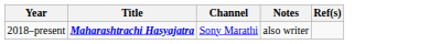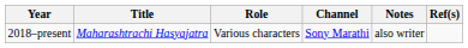 <table class="wikitable">
 <tr>
 <th>Year</th>
 <th>Title</th>
+<th>Role</th>
 <th>Channel</th>
 <th>Notes</th>
 <th>Ref(s)</th>
 </tr>
 <tr>
 <td>2018–present</td>
-<td><strong><em><a href='#'>Maharashtrachi Hasyajatra</a></em></strong></td>
+<td><em><a href='#'>Maharashtrachi Hasyajatra</a></em></td>
+<td>Various characters</td>
 <td><a href='#'>Sony Marathi</a></td>
 <td>also writer</td>
 <td></td>
 </tr>
 </table>
